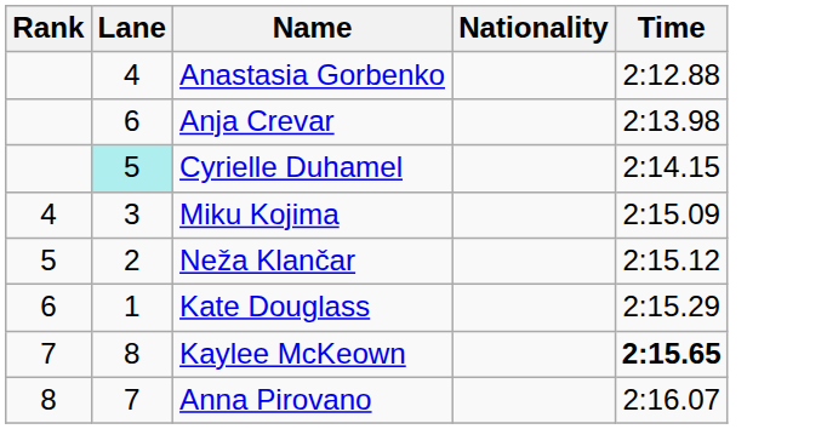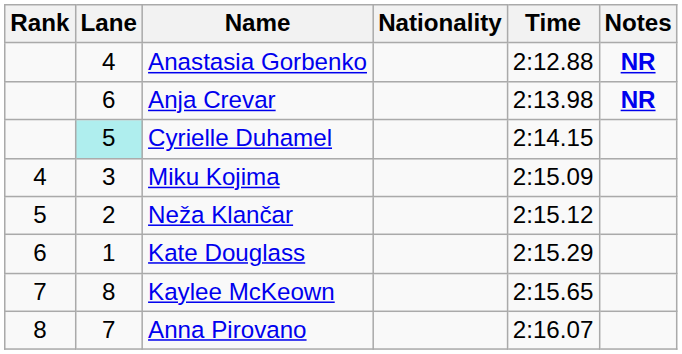 <table class="wikitable sortable" style="text-align:center">
 <tr>
 <th>Rank</th>
 <th>Lane</th>
 <th>Name</th>
 <th>Nationality</th>
 <th>Time</th>
+<th>Notes</th>
 </tr>
 <tr>
 <td></td>
 <td>4</td>
 <td align=left><a href='#'>Anastasia Gorbenko</a></td>
 <td align=left></td>
 <td>2:12.88</td>
+<td><strong><a href='#'>NR</a></strong></td>
 </tr>
 <tr>
 <td></td>
 <td>6</td>
 <td align=left><a href='#'>Anja Crevar</a></td>
 <td align=left></td>
 <td>2:13.98</td>
+<td><strong><a href='#'>NR</a></strong></td>
 </tr>
 <tr>
 <td></td>
 <td style="background: paleturquoise;">5</td>
 <td align=left><a href='#'>Cyrielle Duhamel</a></td>
 <td align=left></td>
 <td>2:14.15</td>
+<td></td>
 </tr>
 <tr>
 <td>4</td>
 <td>3</td>
 <td align=left><a href='#'>Miku Kojima</a></td>
 <td align=left></td>
 <td>2:15.09</td>
+<td></td>
 </tr>
 <tr>
 <td>5</td>
 <td>2</td>
 <td align=left><a href='#'>Neža Klančar</a></td>
 <td align=left></td>
 <td>2:15.12</td>
+<td></td>
 </tr>
 <tr>
 <td>6</td>
 <td>1</td>
 <td align=left><a href='#'>Kate Douglass</a></td>
 <td align=left></td>
 <td>2:15.29</td>
+<td></td>
 </tr>
 <tr>
 <td>7</td>
 <td>8</td>
 <td align=left><a href='#'>Kaylee McKeown</a></td>
 <td align=left></td>
-<td><strong>2:15.65</strong></td>
+<td>2:15.65</td>
+<td></td>
 </tr>
 <tr>
 <td>8</td>
 <td>7</td>
 <td align=left><a href='#'>Anna Pirovano</a></td>
 <td align=left></td>
 <td>2:16.07</td>
+<td></td>
 </tr>
 </table>
